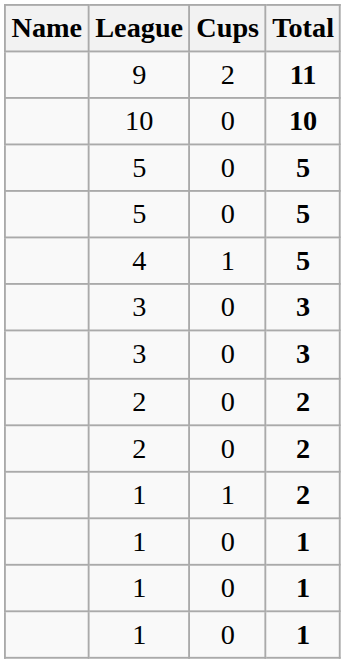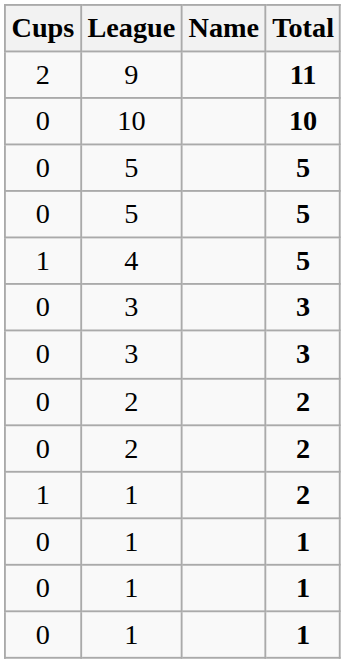 <table class="wikitable sortable" style="text-align:center; font-size:95%">
 <tr>
+<th>Cups</th>
+<th>League</th>
 <th>Name</th>
-<th>League</th>
-<th>Cups</th>
 <th>Total</th>
 </tr>
 <tr>
+<td>2</td>
+<td>9</td>
 <td></td>
-<td>9</td>
-<td>2</td>
 <td> <strong>11</strong></td>
 </tr>
 <tr>
+<td>0</td>
+<td>10</td>
 <td></td>
-<td>10</td>
-<td>0</td>
 <td> <strong>10</strong></td>
 </tr>
 <tr>
+<td>0</td>
+<td>5</td>
 <td></td>
-<td>5</td>
-<td>0</td>
 <td> <strong>5</strong></td>
 </tr>
 <tr>
+<td>0</td>
+<td>5</td>
 <td></td>
-<td>5</td>
-<td>0</td>
 <td> <strong>5</strong></td>
 </tr>
 <tr>
+<td>1</td>
+<td>4</td>
 <td></td>
-<td>4</td>
-<td>1</td>
 <td> <strong>5</strong></td>
 </tr>
 <tr>
+<td>0</td>
+<td>3</td>
 <td></td>
-<td>3</td>
-<td>0</td>
 <td> <strong>3</strong></td>
 </tr>
 <tr>
+<td>0</td>
+<td>3</td>
 <td></td>
-<td>3</td>
-<td>0</td>
 <td> <strong>3</strong></td>
 </tr>
 <tr>
+<td>0</td>
+<td>2</td>
 <td></td>
-<td>2</td>
-<td>0</td>
 <td> <strong>2</strong></td>
 </tr>
 <tr>
+<td>0</td>
+<td>2</td>
 <td></td>
-<td>2</td>
-<td>0</td>
 <td> <strong>2</strong></td>
 </tr>
 <tr>
-<td></td>
 <td>1</td>
 <td>1</td>
+<td></td>
 <td> <strong>2</strong></td>
 </tr>
 <tr>
+<td>0</td>
+<td>1</td>
 <td></td>
-<td>1</td>
-<td>0</td>
 <td> <strong>1</strong></td>
 </tr>
 <tr>
+<td>0</td>
+<td>1</td>
 <td></td>
-<td>1</td>
-<td>0</td>
 <td> <strong>1</strong></td>
 </tr>
 <tr>
+<td>0</td>
+<td>1</td>
 <td></td>
-<td>1</td>
-<td>0</td>
 <td> <strong>1</strong></td>
 </tr>
 </table>
